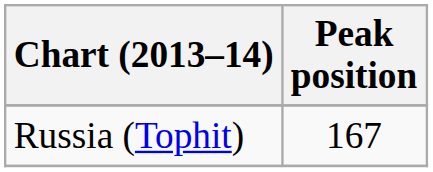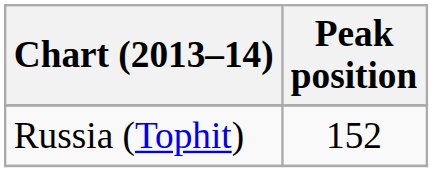 <table class="wikitable sortable plainrowheaders">
 <tr>
 <th scope="col">Chart (2013–14)</th>
 <th scope="col">Peak<br>position</th>
 </tr>
 <tr>
 </tr>
 <tr>
 </tr>
 <tr>
 </tr>
 <tr>
 <td>Russia (<a href='#'>Tophit</a>)</td>
-<td align=center>167</td>
+<td align=center>152</td>
 </tr>
 <tr>
 </tr>
 <tr>
 </tr>
 <tr>
 </tr>
 </table>
